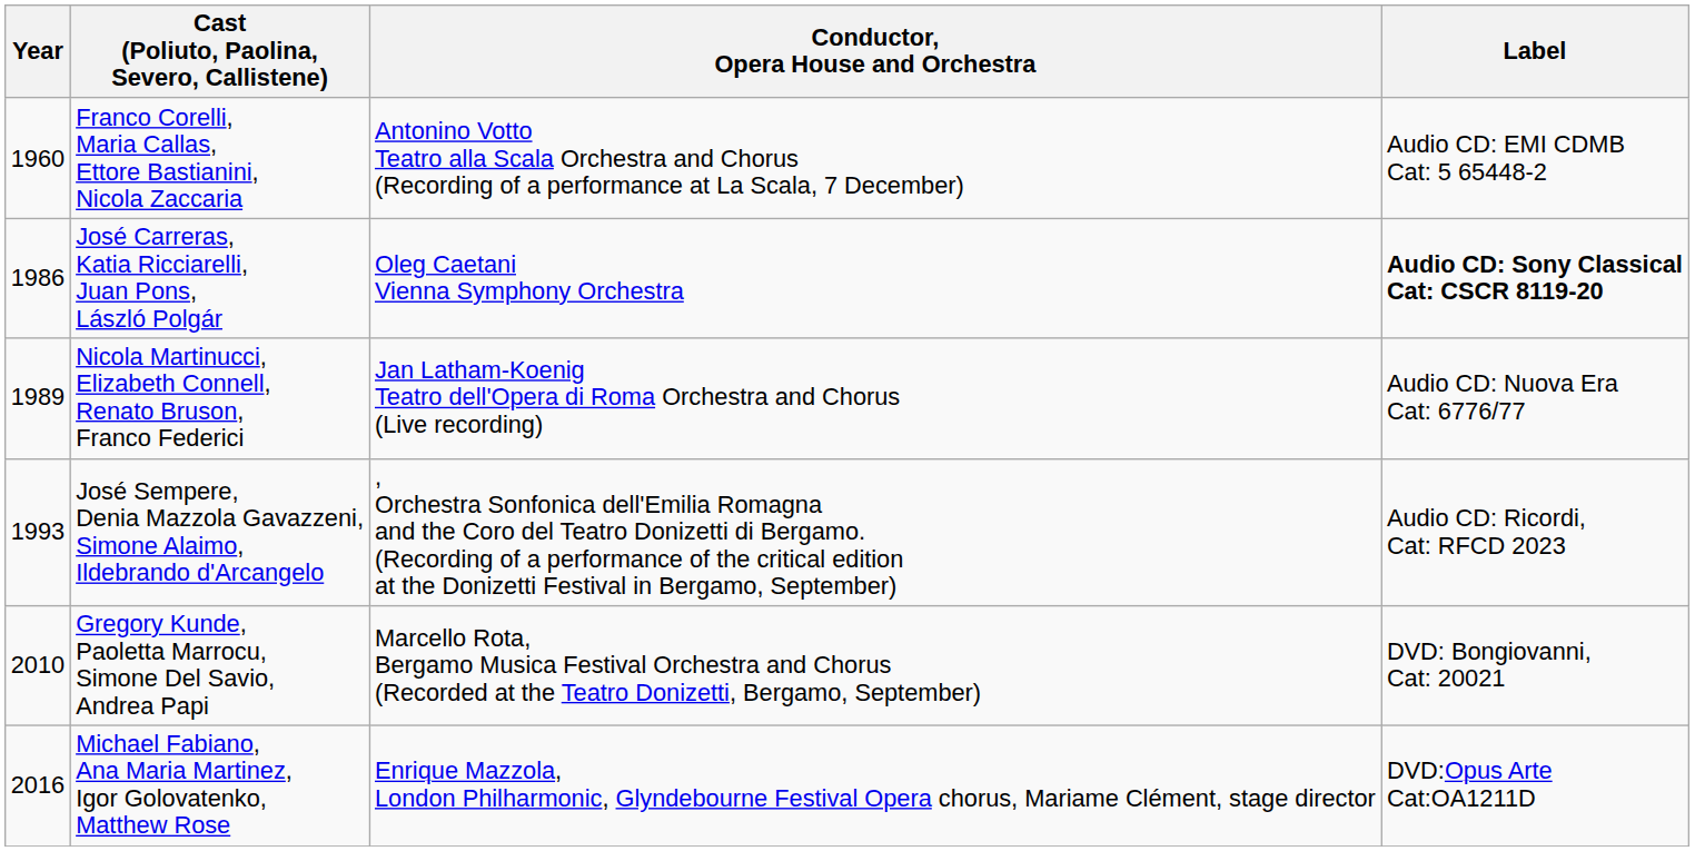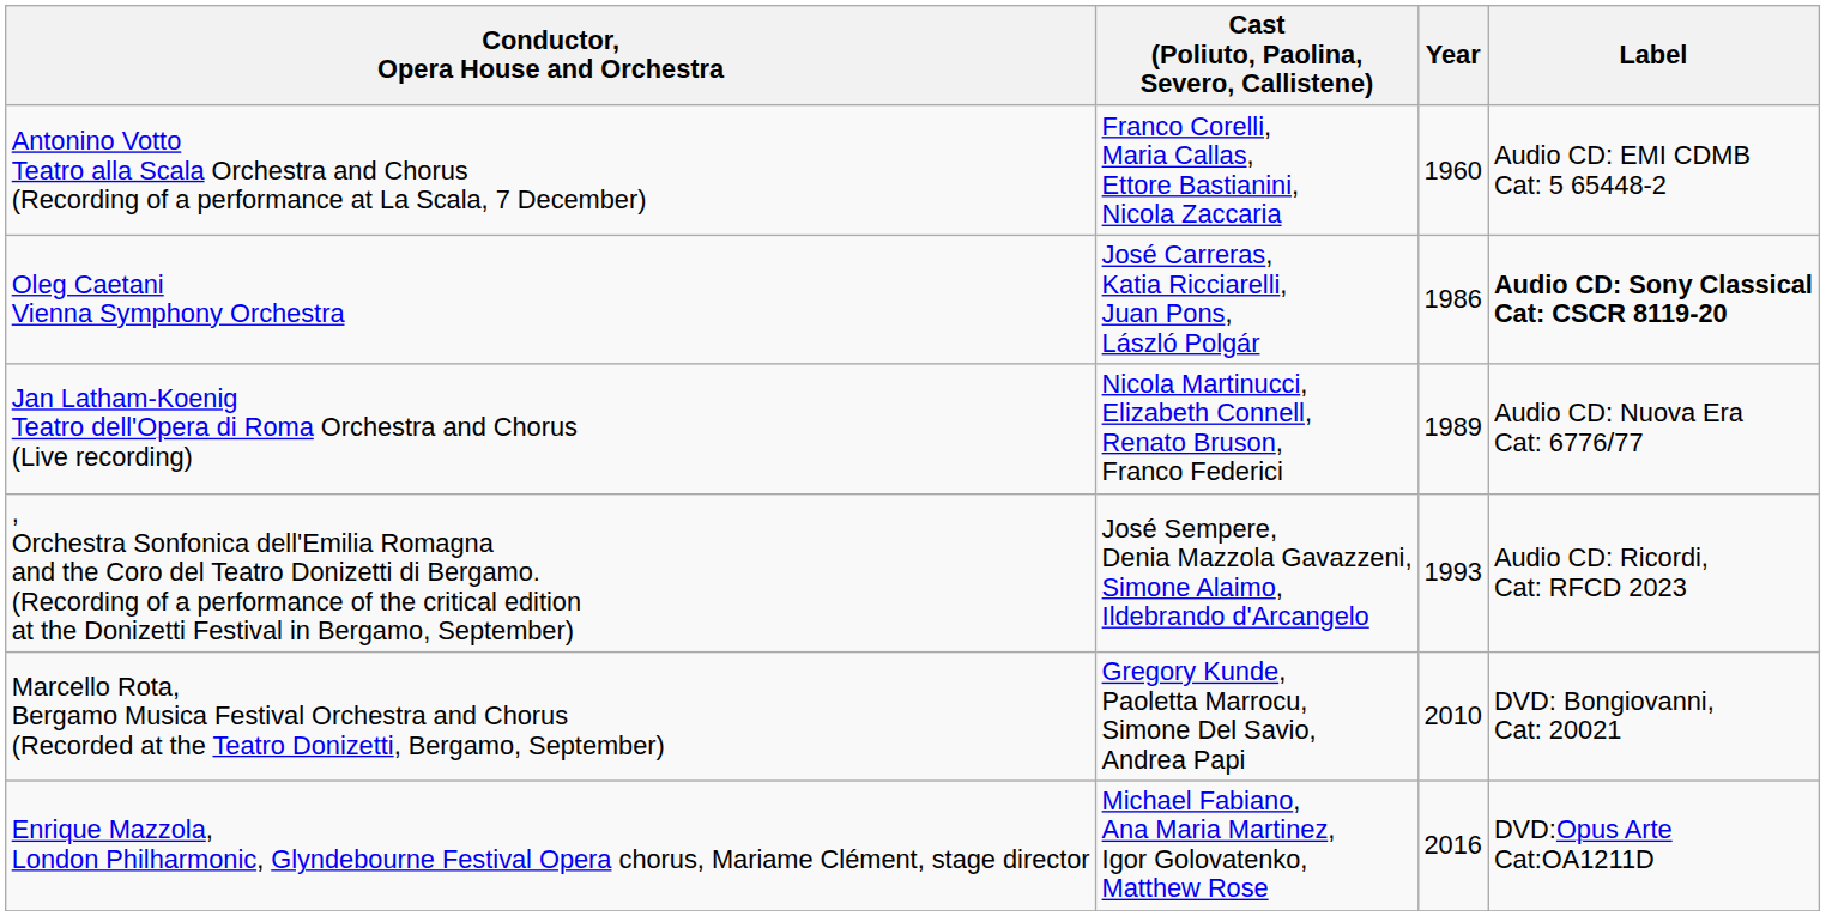 <table class="wikitable">
 <tr>
+<th>Conductor,<br>Opera House and Orchestra</th>
+<th>Cast <br>(Poliuto, Paolina,<br> Severo, Callistene)</th>
 <th>Year</th>
-<th>Cast <br>(Poliuto, Paolina,<br> Severo, Callistene)</th>
-<th>Conductor,<br>Opera House and Orchestra</th>
 <th>Label</th>
 </tr>
 <tr>
+<td><a href='#'>Antonino Votto</a><br><a href='#'>Teatro alla Scala</a> Orchestra and Chorus<br>(Recording of a performance at La Scala, 7 December)</td>
+<td><a href='#'>Franco Corelli</a>,<br><a href='#'>Maria Callas</a>,<br><a href='#'>Ettore Bastianini</a>,<br><a href='#'>Nicola Zaccaria</a></td>
 <td>1960</td>
-<td><a href='#'>Franco Corelli</a>,<br><a href='#'>Maria Callas</a>,<br><a href='#'>Ettore Bastianini</a>,<br><a href='#'>Nicola Zaccaria</a></td>
-<td><a href='#'>Antonino Votto</a><br><a href='#'>Teatro alla Scala</a> Orchestra and Chorus<br>(Recording of a performance at La Scala, 7 December)</td>
 <td>Audio CD: EMI CDMB<br>Cat: 5 65448-2</td>
 </tr>
 <tr>
+<td><a href='#'>Oleg Caetani</a><br><a href='#'>Vienna Symphony Orchestra</a></td>
+<td><a href='#'>José Carreras</a>,<br><a href='#'>Katia Ricciarelli</a>,<br><a href='#'>Juan Pons</a>,<br><a href='#'>László Polgár</a></td>
 <td>1986</td>
-<td><a href='#'>José Carreras</a>,<br><a href='#'>Katia Ricciarelli</a>,<br><a href='#'>Juan Pons</a>,<br><a href='#'>László Polgár</a></td>
-<td><a href='#'>Oleg Caetani</a><br><a href='#'>Vienna Symphony Orchestra</a></td>
 <td><strong>Audio CD: Sony Classical<br>Cat: CSCR 8119-20</strong></td>
 </tr>
 <tr>
+<td><a href='#'>Jan Latham-Koenig</a><br><a href='#'>Teatro dell'Opera di Roma</a> Orchestra and Chorus<br>(Live recording)</td>
+<td><a href='#'>Nicola Martinucci</a>,<br><a href='#'>Elizabeth Connell</a>,<br><a href='#'>Renato Bruson</a>,<br>Franco Federici</td>
 <td>1989</td>
-<td><a href='#'>Nicola Martinucci</a>,<br><a href='#'>Elizabeth Connell</a>,<br><a href='#'>Renato Bruson</a>,<br>Franco Federici</td>
-<td><a href='#'>Jan Latham-Koenig</a><br><a href='#'>Teatro dell'Opera di Roma</a> Orchestra and Chorus<br>(Live recording)</td>
 <td>Audio CD: Nuova Era<br> Cat: 6776/77</td>
 </tr>
 <tr>
+<td>,<br>Orchestra Sonfonica dell'Emilia Romagna<br>and the Coro del Teatro Donizetti di Bergamo.<br>(Recording of a performance of the critical edition<br>at the Donizetti Festival in Bergamo, September)</td>
+<td>José Sempere,<br>Denia Mazzola Gavazzeni,<br><a href='#'>Simone Alaimo</a>,<br><a href='#'>Ildebrando d'Arcangelo</a></td>
 <td>1993</td>
-<td>José Sempere,<br>Denia Mazzola Gavazzeni,<br><a href='#'>Simone Alaimo</a>,<br><a href='#'>Ildebrando d'Arcangelo</a></td>
-<td>,<br>Orchestra Sonfonica dell'Emilia Romagna<br>and the Coro del Teatro Donizetti di Bergamo.<br>(Recording of a performance of the critical edition<br>at the Donizetti Festival in Bergamo, September)</td>
 <td>Audio CD: Ricordi,<br>Cat: RFCD 2023</td>
 </tr>
 <tr>
+<td>Marcello Rota,<br>Bergamo Musica Festival Orchestra and Chorus<br>(Recorded at the <a href='#'>Teatro Donizetti</a>, Bergamo, September)</td>
+<td><a href='#'>Gregory Kunde</a>,<br>Paoletta Marrocu,<br>Simone Del Savio,<br>Andrea Papi</td>
 <td>2010</td>
-<td><a href='#'>Gregory Kunde</a>,<br>Paoletta Marrocu,<br>Simone Del Savio,<br>Andrea Papi</td>
-<td>Marcello Rota,<br>Bergamo Musica Festival Orchestra and Chorus<br>(Recorded at the <a href='#'>Teatro Donizetti</a>, Bergamo, September)</td>
 <td>DVD: Bongiovanni,<br>Cat: 20021</td>
 </tr>
 <tr>
+<td><a href='#'>Enrique Mazzola</a>,<br><a href='#'>London Philharmonic</a>, <a href='#'>Glyndebourne Festival Opera</a> chorus, Mariame Clément, stage director</td>
+<td><a href='#'>Michael Fabiano</a>,<br><a href='#'>Ana Maria Martinez</a>,<br>Igor Golovatenko,<br><a href='#'>Matthew Rose</a></td>
 <td>2016</td>
-<td><a href='#'>Michael Fabiano</a>,<br><a href='#'>Ana Maria Martinez</a>,<br>Igor Golovatenko,<br><a href='#'>Matthew Rose</a></td>
-<td><a href='#'>Enrique Mazzola</a>,<br><a href='#'>London Philharmonic</a>, <a href='#'>Glyndebourne Festival Opera</a> chorus, Mariame Clément, stage director</td>
 <td>DVD:<a href='#'>Opus Arte</a><br>Cat:OA1211D</td>
 </tr>
 </table>
